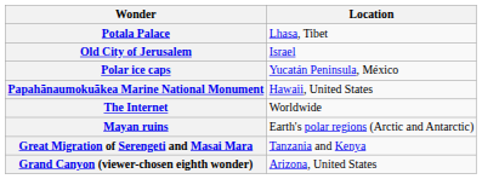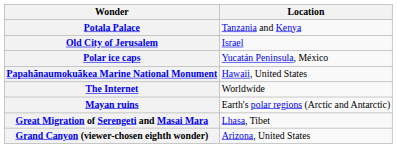 <table class="wikitable plainrowheaders">
 <tr>
 <th scope="col">Wonder</th>
 <th scope="col">Location</th>
 </tr>
 <tr>
 <th scope="row"><a href='#'>Potala Palace</a></th>
-<td><a href='#'>Lhasa</a>, Tibet</td>
+<td><a href='#'>Tanzania</a> and <a href='#'>Kenya</a></td>
 </tr>
 <tr>
 <th scope="row"><a href='#'>Old City of Jerusalem</a></th>
 <td><a href='#'>Israel</a></td>
 </tr>
 <tr>
 <th scope="row"><a href='#'>Polar ice caps</a></th>
 <td><a href='#'>Yucatán Peninsula</a>, México</td>
 </tr>
 <tr>
 <th scope="row"><a href='#'>Papahānaumokuākea Marine National Monument</a></th>
 <td><a href='#'>Hawaii</a>, United States</td>
 </tr>
 <tr>
 <th scope="row"><a href='#'>The Internet</a></th>
 <td>Worldwide</td>
 </tr>
 <tr>
 <th scope="row"><a href='#'>Mayan ruins</a></th>
 <td>Earth's <a href='#'>polar regions</a> (Arctic and Antarctic)</td>
 </tr>
 <tr>
 <th scope="row"><a href='#'>Great Migration</a> of <a href='#'>Serengeti</a> and <a href='#'>Masai Mara</a></th>
-<td><a href='#'>Tanzania</a> and <a href='#'>Kenya</a></td>
+<td><a href='#'>Lhasa</a>, Tibet</td>
 </tr>
 <tr>
 <th scope="row"><a href='#'>Grand Canyon</a> (viewer-chosen eighth wonder)</th>
 <td><a href='#'>Arizona</a>, United States</td>
 </tr>
 </table>
